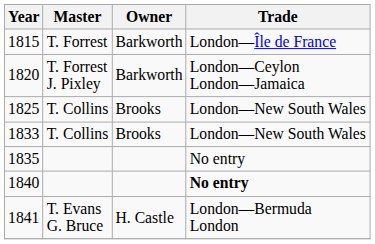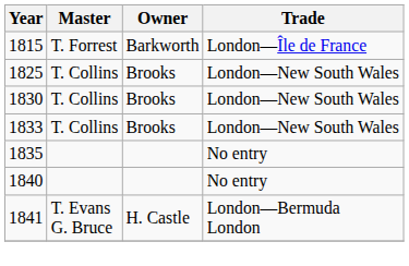 <table class="sortable wikitable">
 <tr>
 <th>Year</th>
 <th>Master</th>
 <th>Owner</th>
 <th>Trade</th>
 </tr>
 <tr>
 <td>1815</td>
 <td>T. Forrest</td>
 <td>Barkworth</td>
 <td>London—<a href='#'>Île de France</a></td>
 </tr>
 <tr>
-<td>1820</td>
-<td>T. Forrest<br>J. Pixley</td>
-<td>Barkworth</td>
-<td>London—Ceylon<br>London—Jamaica</td>
+<td>1825</td>
+<td>T. Collins</td>
+<td>Brooks</td>
+<td>London—New South Wales</td>
 </tr>
 <tr>
-<td>1825</td>
+<td>1830</td>
 <td>T. Collins</td>
 <td>Brooks</td>
 <td>London—New South Wales</td>
 </tr>
 <tr>
 <td>1833</td>
 <td>T. Collins</td>
 <td>Brooks</td>
 <td>London—New South Wales</td>
 </tr>
 <tr>
 <td>1835</td>
 <td></td>
 <td></td>
 <td>No entry</td>
 </tr>
 <tr>
 <td>1840</td>
 <td></td>
 <td></td>
-<td><strong>No entry</strong></td>
+<td>No entry</td>
 </tr>
 <tr>
 <td>1841</td>
 <td>T. Evans<br>G. Bruce</td>
 <td>H. Castle</td>
 <td>London—Bermuda<br>London</td>
 </tr>
 <tr>
 </tr>
 </table>
